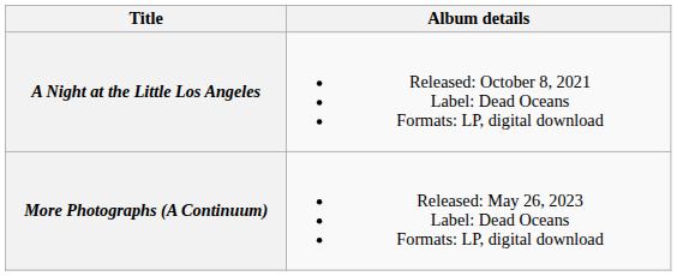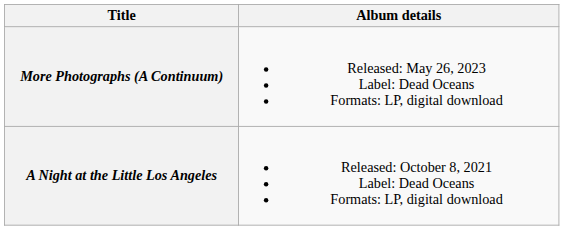 <table class="wikitable plainrowheaders" style="text-align:center;">
 <tr>
 <th scope="col" style="width:16em;">Title</th>
 <th scope="col" style="width:22em;">Album details</th>
 </tr>
 <tr>
+<th scope="row"><em>More Photographs (A Continuum)</em></th>
+<td><br><ul><li>Released: May 26, 2023</li><li>Label: Dead Oceans</li><li>Formats: LP, digital download</li></ul></td>
+</tr>
+<tr>
 <th scope="row"><em>A Night at the Little Los Angeles</em></th>
 <td><br><ul><li>Released: October 8, 2021</li><li>Label: Dead Oceans</li><li>Formats: LP, digital download</li></ul></td>
 </tr>
-<tr>
-<th scope="row"><em>More Photographs (A Continuum)</em></th>
-<td><br><ul><li>Released: May 26, 2023</li><li>Label: Dead Oceans</li><li>Formats: LP, digital download</li></ul></td>
-</tr>
 </table>
